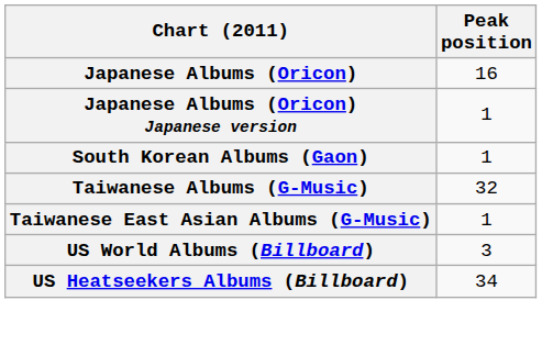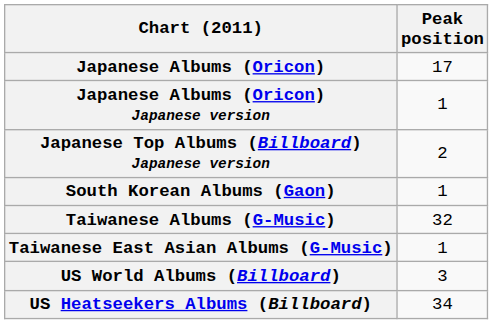 <table class="wikitable plainrowheaders sortable" style="text-align:center;">
 <tr>
 <th>Chart (2011)</th>
 <th>Peak<br>position</th>
 </tr>
 <tr>
 <th scope="row">Japanese Albums (<a href='#'>Oricon</a>)</th>
-<td>16</td>
+<td>17</td>
 </tr>
 <tr>
 <th scope="row">Japanese Albums (<a href='#'>Oricon</a>)<br><small><em>Japanese version</em></small></th>
 <td>1</td>
+</tr>
+<tr>
+<th scope="row">Japanese Top Albums (<em><a href='#'>Billboard</a></em>)<br><small><em>Japanese version</em></small></th>
+<td>2</td>
 </tr>
 <tr>
 <th scope="row">South Korean Albums (<a href='#'>Gaon</a>)</th>
 <td>1</td>
 </tr>
 <tr>
 <th scope="row">Taiwanese Albums (<a href='#'>G-Music</a>)</th>
 <td>32</td>
 </tr>
 <tr>
 <th scope="row">Taiwanese East Asian Albums (<a href='#'>G-Music</a>)</th>
 <td>1</td>
 </tr>
 <tr>
 <th scope="row">US World Albums (<em><a href='#'>Billboard</a></em>)</th>
 <td>3</td>
 </tr>
 <tr>
 <th scope="row">US <a href='#'>Heatseekers Albums</a> (<em>Billboard</em>)</th>
 <td>34</td>
 </tr>
 </table>
